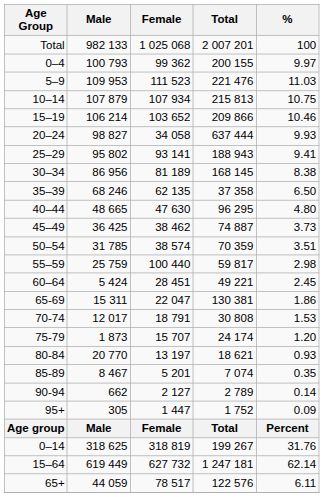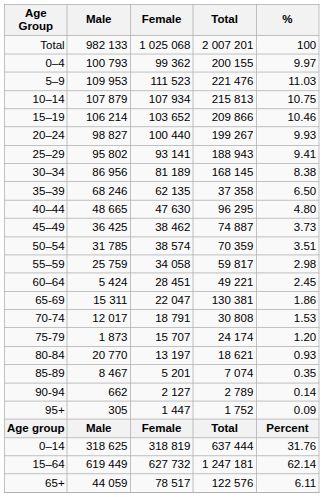 <table class="wikitable">
 <tr>
 <th width="80pt">Age Group</th>
 <th width="80pt">Male</th>
 <th width="80pt">Female</th>
 <th width="80pt">Total</th>
 <th width="80pt">%</th>
 </tr>
 <tr>
 <td align="right">Total</td>
 <td align="right">982 133</td>
 <td align="right">1 025 068</td>
 <td align="right">2 007 201</td>
 <td align="right">100</td>
 </tr>
 <tr>
 <td align="right">0–4</td>
 <td align="right">100 793</td>
 <td align="right">99 362</td>
 <td align="right">200 155</td>
 <td align="right">9.97</td>
 </tr>
 <tr>
 <td align="right">5–9</td>
 <td align="right">109 953</td>
 <td align="right">111 523</td>
 <td align="right">221 476</td>
 <td align="right">11.03</td>
 </tr>
 <tr>
 <td align="right">10–14</td>
 <td align="right">107 879</td>
 <td align="right">107 934</td>
 <td align="right">215 813</td>
 <td align="right">10.75</td>
 </tr>
 <tr>
 <td align="right">15–19</td>
 <td align="right">106 214</td>
 <td align="right">103 652</td>
 <td align="right">209 866</td>
 <td align="right">10.46</td>
 </tr>
 <tr>
 <td align="right">20–24</td>
 <td align="right">98 827</td>
-<td align="right">34 058</td>
-<td align="right">637 444</td>
+<td align="right">100 440</td>
+<td align="right">199 267</td>
 <td align="right">9.93</td>
 </tr>
 <tr>
 <td align="right">25–29</td>
 <td align="right">95 802</td>
 <td align="right">93 141</td>
 <td align="right">188 943</td>
 <td align="right">9.41</td>
 </tr>
 <tr>
 <td align="right">30–34</td>
 <td align="right">86 956</td>
 <td align="right">81 189</td>
 <td align="right">168 145</td>
 <td align="right">8.38</td>
 </tr>
 <tr>
 <td align="right">35–39</td>
 <td align="right">68 246</td>
 <td align="right">62 135</td>
 <td align="right">37 358</td>
 <td align="right">6.50</td>
 </tr>
 <tr>
 <td align="right">40–44</td>
 <td align="right">48 665</td>
 <td align="right">47 630</td>
 <td align="right">96 295</td>
 <td align="right">4.80</td>
 </tr>
 <tr>
 <td align="right">45–49</td>
 <td align="right">36 425</td>
 <td align="right">38 462</td>
 <td align="right">74 887</td>
 <td align="right">3.73</td>
 </tr>
 <tr>
 <td align="right">50–54</td>
 <td align="right">31 785</td>
 <td align="right">38 574</td>
 <td align="right">70 359</td>
 <td align="right">3.51</td>
 </tr>
 <tr>
 <td align="right">55–59</td>
 <td align="right">25 759</td>
-<td align="right">100 440</td>
+<td align="right">34 058</td>
 <td align="right">59 817</td>
 <td align="right">2.98</td>
 </tr>
 <tr>
 <td align="right">60–64</td>
 <td align="right">5 424</td>
 <td align="right">28 451</td>
 <td align="right">49 221</td>
 <td align="right">2.45</td>
 </tr>
 <tr>
 <td align="right">65-69</td>
 <td align="right">15 311</td>
 <td align="right">22 047</td>
 <td align="right">130 381</td>
 <td align="right">1.86</td>
 </tr>
 <tr>
 <td align="right">70-74</td>
 <td align="right">12 017</td>
 <td align="right">18 791</td>
 <td align="right">30 808</td>
 <td align="right">1.53</td>
 </tr>
 <tr>
 <td align="right">75-79</td>
 <td align="right">1 873</td>
 <td align="right">15 707</td>
 <td align="right">24 174</td>
 <td align="right">1.20</td>
 </tr>
 <tr>
 <td align="right">80-84</td>
 <td align="right">20 770</td>
 <td align="right">13 197</td>
 <td align="right">18 621</td>
 <td align="right">0.93</td>
 </tr>
 <tr>
 <td align="right">85-89</td>
 <td align="right">8 467</td>
 <td align="right">5 201</td>
 <td align="right">7 074</td>
 <td align="right">0.35</td>
 </tr>
 <tr>
 <td align="right">90-94</td>
 <td align="right">662</td>
 <td align="right">2 127</td>
 <td align="right">2 789</td>
 <td align="right">0.14</td>
 </tr>
 <tr>
 <td align="right">95+</td>
 <td align="right">305</td>
 <td align="right">1 447</td>
 <td align="right">1 752</td>
 <td align="right">0.09</td>
 </tr>
 <tr>
 <th width="50">Age group</th>
 <th width="80pt">Male</th>
 <th width="80">Female</th>
 <th width="80">Total</th>
 <th width="50">Percent</th>
 </tr>
 <tr>
 <td align="right">0–14</td>
 <td align="right">318 625</td>
 <td align="right">318 819</td>
-<td align="right">199 267</td>
+<td align="right">637 444</td>
 <td align="right">31.76</td>
 </tr>
 <tr>
 <td align="right">15–64</td>
 <td align="right">619 449</td>
 <td align="right">627 732</td>
 <td align="right">1 247 181</td>
 <td align="right">62.14</td>
 </tr>
 <tr>
 <td align="right">65+</td>
 <td align="right">44 059</td>
 <td align="right">78 517</td>
 <td align="right">122 576</td>
 <td align="right">6.11</td>
 </tr>
 <tr>
 </tr>
 </table>
